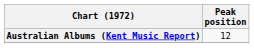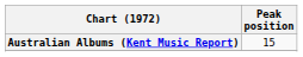 <table class="wikitable sortable plainrowheaders">
 <tr>
 <th>Chart (1972)</th>
 <th>Peak<br>position</th>
 </tr>
 <tr>
 <th scope=row>Australian Albums (<a href='#'>Kent Music Report</a>)</th>
-<td style="text-align:center;">12</td>
+<td style="text-align:center;">15</td>
 </tr>
 <tr>
 </tr>
 <tr>
 </tr>
 <tr>
 </tr>
 <tr>
 </tr>
 <tr>
 </tr>
 <tr>
 </tr>
 </table>
